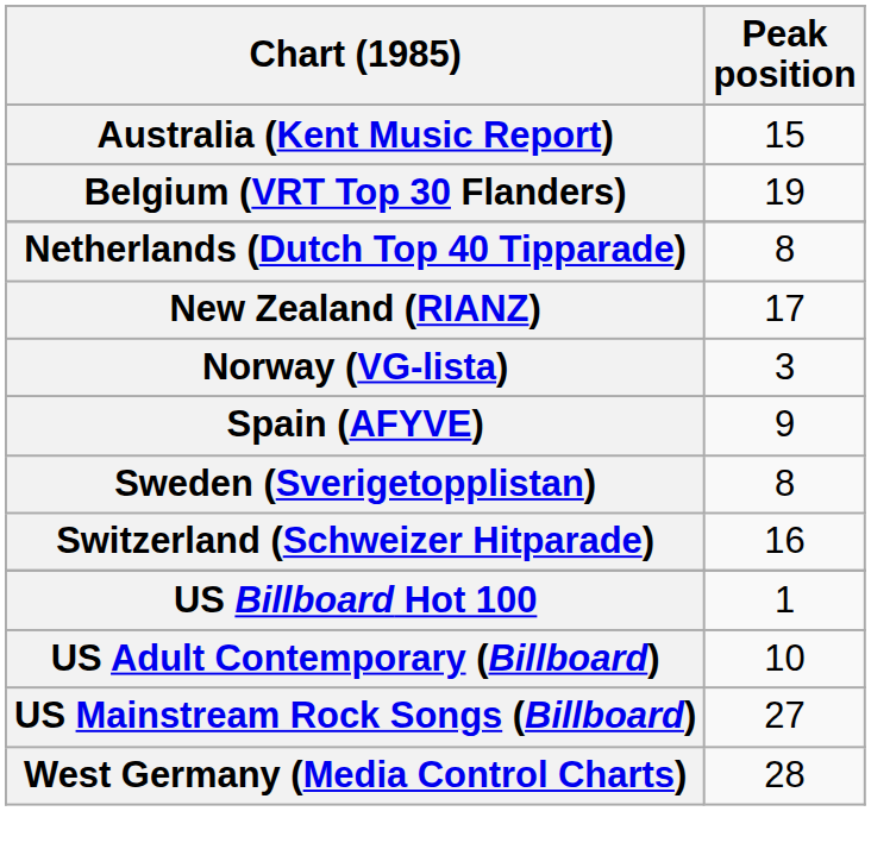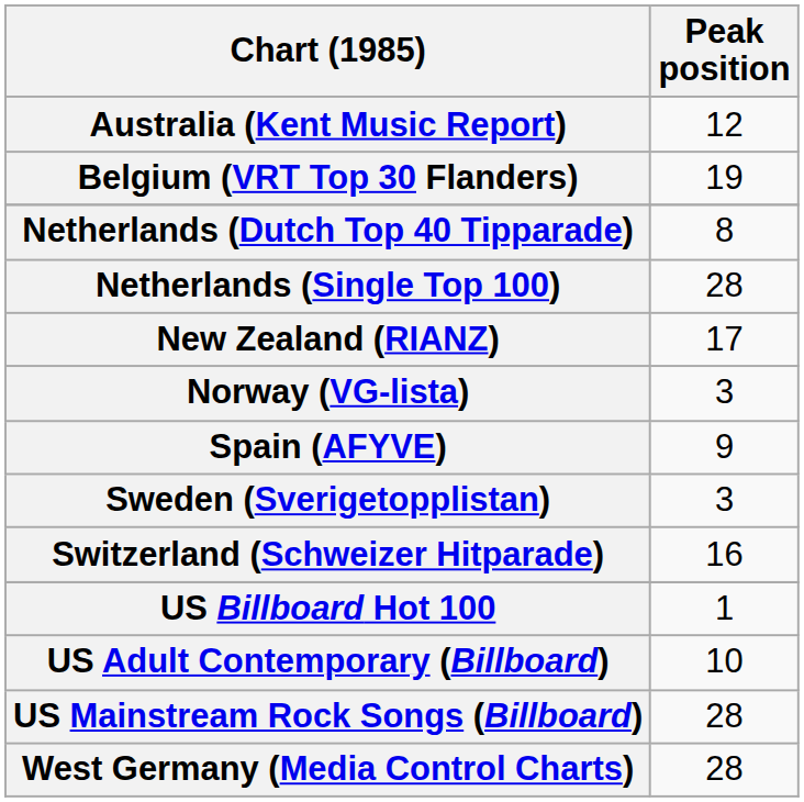 <table class="wikitable sortable plainrowheaders">
 <tr>
 <th>Chart (1985)</th>
 <th>Peak<br>position</th>
 </tr>
 <tr>
 <th scope="row">Australia (<a href='#'>Kent Music Report</a>)</th>
-<td align="center">15</td>
+<td align="center">12</td>
 </tr>
 <tr>
 <th scope="row">Belgium (<a href='#'>VRT Top 30</a> Flanders)</th>
 <td style="text-align:center;">19</td>
 </tr>
 <tr>
 </tr>
 <tr>
 </tr>
 <tr>
 <th scope="row">Netherlands (<a href='#'>Dutch Top 40 Tipparade</a>)</th>
 <td style="text-align:center;">8</td>
+</tr>
+<tr>
+<th scope="row">Netherlands (<a href='#'>Single Top 100</a>)</th>
+<td style="text-align:center;">28</td>
 </tr>
 <tr>
 <th scope="row">New Zealand (<a href='#'>RIANZ</a>)</th>
 <td style="text-align:center;">17</td>
 </tr>
 <tr>
 <th scope="row">Norway (<a href='#'>VG-lista</a>)</th>
 <td style="text-align:center;">3</td>
 </tr>
 <tr>
 <th scope="row">Spain (<a href='#'>AFYVE</a>)</th>
 <td style="text-align:center;">9</td>
 </tr>
 <tr>
 <th scope="row">Sweden (<a href='#'>Sverigetopplistan</a>)</th>
-<td style="text-align:center;">8</td>
+<td style="text-align:center;">3</td>
 </tr>
 <tr>
 <th scope="row">Switzerland (<a href='#'>Schweizer Hitparade</a>)</th>
 <td style="text-align:center;">16</td>
 </tr>
 <tr>
 </tr>
 <tr>
 <th scope="row">US <a href='#'><em>Billboard</em> Hot 100</a></th>
 <td style="text-align:center;">1</td>
 </tr>
 <tr>
 <th scope="row">US <a href='#'>Adult Contemporary</a> (<a href='#'><em>Billboard</em></a>)</th>
 <td style="text-align:center;">10</td>
 </tr>
 <tr>
 <th scope="row">US <a href='#'>Mainstream Rock Songs</a> (<a href='#'><em>Billboard</em></a>)</th>
-<td style="text-align:center;">27</td>
+<td style="text-align:center;">28</td>
 </tr>
 <tr>
 <th scope="row">West Germany (<a href='#'>Media Control Charts</a>)</th>
 <td style="text-align:center;">28</td>
 </tr>
 </table>
